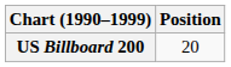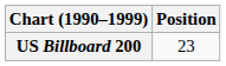 <table class="wikitable sortable plainrowheaders" style="text-align:center">
 <tr>
 <th>Chart (1990–1999)</th>
 <th>Position</th>
 </tr>
 <tr>
 <th scope="row">US <em>Billboard</em> 200</th>
-<td style="text-align:center;">20</td>
+<td style="text-align:center;">23</td>
 </tr>
 </table>
